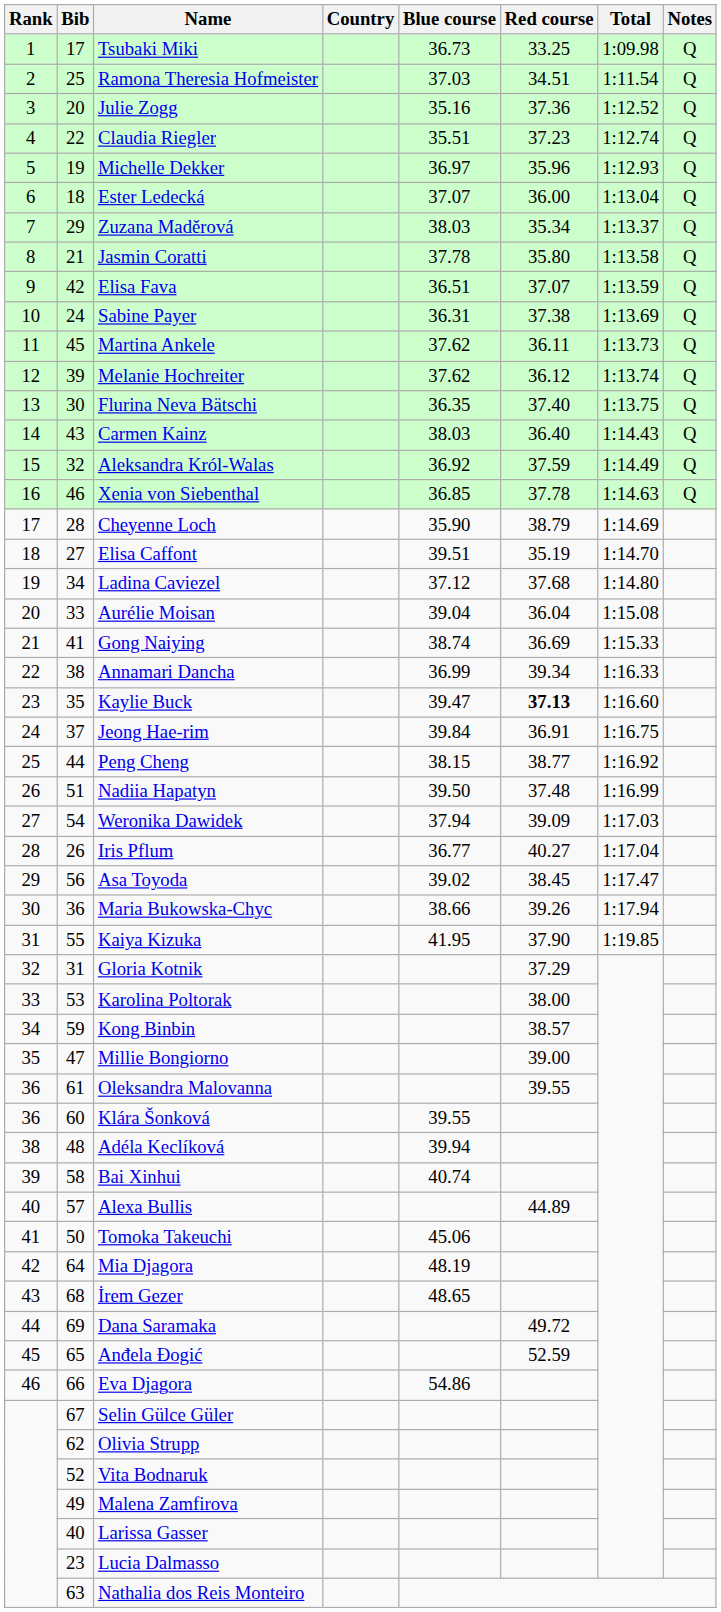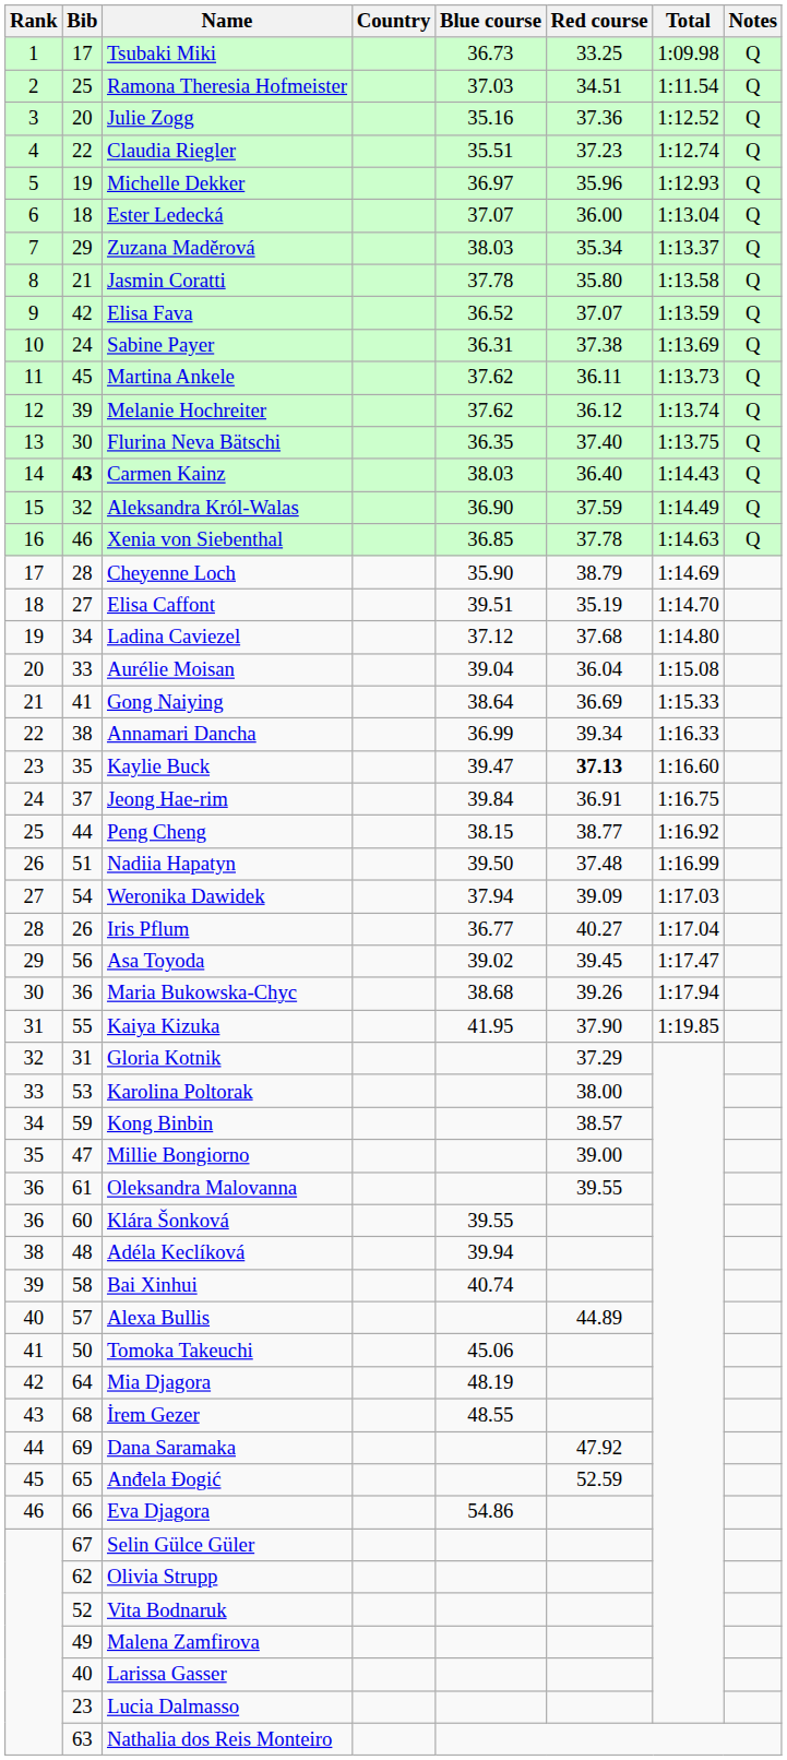 <table class="wikitable sortable" style="text-align:center">
 <tr>
 <th>Rank</th>
 <th>Bib</th>
 <th>Name</th>
 <th>Country</th>
 <th>Blue course</th>
 <th>Red course</th>
 <th>Total</th>
 <th>Notes</th>
 </tr>
 <tr bgcolor=ccffcc>
 <td>1</td>
 <td>17</td>
 <td align=left><a href='#'>Tsubaki Miki</a></td>
 <td align=left></td>
 <td>36.73</td>
 <td>33.25</td>
 <td>1:09.98</td>
 <td>Q</td>
 </tr>
 <tr bgcolor=ccffcc>
 <td>2</td>
 <td>25</td>
 <td align=left><a href='#'>Ramona Theresia Hofmeister</a></td>
 <td align=left></td>
 <td>37.03</td>
 <td>34.51</td>
 <td>1:11.54</td>
 <td>Q</td>
 </tr>
 <tr bgcolor=ccffcc>
 <td>3</td>
 <td>20</td>
 <td align=left><a href='#'>Julie Zogg</a></td>
 <td align=left></td>
 <td>35.16</td>
 <td>37.36</td>
 <td>1:12.52</td>
 <td>Q</td>
 </tr>
 <tr bgcolor=ccffcc>
 <td>4</td>
 <td>22</td>
 <td align=left><a href='#'>Claudia Riegler</a></td>
 <td align=left></td>
 <td>35.51</td>
 <td>37.23</td>
 <td>1:12.74</td>
 <td>Q</td>
 </tr>
 <tr bgcolor=ccffcc>
 <td>5</td>
 <td>19</td>
 <td align=left><a href='#'>Michelle Dekker</a></td>
 <td align=left></td>
 <td>36.97</td>
 <td>35.96</td>
 <td>1:12.93</td>
 <td>Q</td>
 </tr>
 <tr bgcolor=ccffcc>
 <td>6</td>
 <td>18</td>
 <td align=left><a href='#'>Ester Ledecká</a></td>
 <td align=left></td>
 <td>37.07</td>
 <td>36.00</td>
 <td>1:13.04</td>
 <td>Q</td>
 </tr>
 <tr bgcolor=ccffcc>
 <td>7</td>
 <td>29</td>
 <td align=left><a href='#'>Zuzana Maděrová</a></td>
 <td align=left></td>
 <td>38.03</td>
 <td>35.34</td>
 <td>1:13.37</td>
 <td>Q</td>
 </tr>
 <tr bgcolor=ccffcc>
 <td>8</td>
 <td>21</td>
 <td align=left><a href='#'>Jasmin Coratti</a></td>
 <td align=left></td>
 <td>37.78</td>
 <td>35.80</td>
 <td>1:13.58</td>
 <td>Q</td>
 </tr>
 <tr bgcolor=ccffcc>
 <td>9</td>
 <td>42</td>
 <td align=left><a href='#'>Elisa Fava</a></td>
 <td align=left></td>
-<td>36.51</td>
+<td>36.52</td>
 <td>37.07</td>
 <td>1:13.59</td>
 <td>Q</td>
 </tr>
 <tr bgcolor=ccffcc>
 <td>10</td>
 <td>24</td>
 <td align=left><a href='#'>Sabine Payer</a></td>
 <td align=left></td>
 <td>36.31</td>
 <td>37.38</td>
 <td>1:13.69</td>
 <td>Q</td>
 </tr>
 <tr bgcolor=ccffcc>
 <td>11</td>
 <td>45</td>
 <td align=left><a href='#'>Martina Ankele</a></td>
 <td align=left></td>
 <td>37.62</td>
 <td>36.11</td>
 <td>1:13.73</td>
 <td>Q</td>
 </tr>
 <tr bgcolor=ccffcc>
 <td>12</td>
 <td>39</td>
 <td align=left><a href='#'>Melanie Hochreiter</a></td>
 <td align=left></td>
 <td>37.62</td>
 <td>36.12</td>
 <td>1:13.74</td>
 <td>Q</td>
 </tr>
 <tr bgcolor=ccffcc>
 <td>13</td>
 <td>30</td>
 <td align=left><a href='#'>Flurina Neva Bätschi</a></td>
 <td align=left></td>
 <td>36.35</td>
 <td>37.40</td>
 <td>1:13.75</td>
 <td>Q</td>
 </tr>
 <tr bgcolor=ccffcc>
 <td>14</td>
-<td>43</td>
+<td><strong>43</strong></td>
 <td align=left><a href='#'>Carmen Kainz</a></td>
 <td align=left></td>
 <td>38.03</td>
 <td>36.40</td>
 <td>1:14.43</td>
 <td>Q</td>
 </tr>
 <tr bgcolor=ccffcc>
 <td>15</td>
 <td>32</td>
 <td align=left><a href='#'>Aleksandra Król-Walas</a></td>
 <td align=left></td>
-<td>36.92</td>
+<td>36.90</td>
 <td>37.59</td>
 <td>1:14.49</td>
 <td>Q</td>
 </tr>
 <tr bgcolor=ccffcc>
 <td>16</td>
 <td>46</td>
 <td align=left><a href='#'>Xenia von Siebenthal</a></td>
 <td align=left></td>
 <td>36.85</td>
 <td>37.78</td>
 <td>1:14.63</td>
 <td>Q</td>
 </tr>
 <tr>
 <td>17</td>
 <td>28</td>
 <td align=left><a href='#'>Cheyenne Loch</a></td>
 <td align=left></td>
 <td>35.90</td>
 <td>38.79</td>
 <td>1:14.69</td>
 <td></td>
 </tr>
 <tr>
 <td>18</td>
 <td>27</td>
 <td align=left><a href='#'>Elisa Caffont</a></td>
 <td align=left></td>
 <td>39.51</td>
 <td>35.19</td>
 <td>1:14.70</td>
 <td></td>
 </tr>
 <tr>
 <td>19</td>
 <td>34</td>
 <td align=left><a href='#'>Ladina Caviezel</a></td>
 <td align=left></td>
 <td>37.12</td>
 <td>37.68</td>
 <td>1:14.80</td>
 <td></td>
 </tr>
 <tr>
 <td>20</td>
 <td>33</td>
 <td align=left><a href='#'>Aurélie Moisan</a></td>
 <td align=left></td>
 <td>39.04</td>
 <td>36.04</td>
 <td>1:15.08</td>
 <td></td>
 </tr>
 <tr>
 <td>21</td>
 <td>41</td>
 <td align=left><a href='#'>Gong Naiying</a></td>
 <td align=left></td>
-<td>38.74</td>
+<td>38.64</td>
 <td>36.69</td>
 <td>1:15.33</td>
 <td></td>
 </tr>
 <tr>
 <td>22</td>
 <td>38</td>
 <td align=left><a href='#'>Annamari Dancha</a></td>
 <td align=left></td>
 <td>36.99</td>
 <td>39.34</td>
 <td>1:16.33</td>
 <td></td>
 </tr>
 <tr>
 <td>23</td>
 <td>35</td>
 <td align=left><a href='#'>Kaylie Buck</a></td>
 <td align=left></td>
 <td>39.47</td>
 <td><strong>37.13</strong></td>
 <td>1:16.60</td>
 <td></td>
 </tr>
 <tr>
 <td>24</td>
 <td>37</td>
 <td align=left><a href='#'>Jeong Hae-rim</a></td>
 <td align=left></td>
 <td>39.84</td>
 <td>36.91</td>
 <td>1:16.75</td>
 <td></td>
 </tr>
 <tr>
 <td>25</td>
 <td>44</td>
 <td align=left><a href='#'>Peng Cheng</a></td>
 <td align=left></td>
 <td>38.15</td>
 <td>38.77</td>
 <td>1:16.92</td>
 <td></td>
 </tr>
 <tr>
 <td>26</td>
 <td>51</td>
 <td align=left><a href='#'>Nadiia Hapatyn</a></td>
 <td align=left></td>
 <td>39.50</td>
 <td>37.48</td>
 <td>1:16.99</td>
 <td></td>
 </tr>
 <tr>
 <td>27</td>
 <td>54</td>
 <td align=left><a href='#'>Weronika Dawidek</a></td>
 <td align=left></td>
 <td>37.94</td>
 <td>39.09</td>
 <td>1:17.03</td>
 <td></td>
 </tr>
 <tr>
 <td>28</td>
 <td>26</td>
 <td align=left><a href='#'>Iris Pflum</a></td>
 <td align=left></td>
 <td>36.77</td>
 <td>40.27</td>
 <td>1:17.04</td>
 <td></td>
 </tr>
 <tr>
 <td>29</td>
 <td>56</td>
 <td align=left><a href='#'>Asa Toyoda</a></td>
 <td align=left></td>
 <td>39.02</td>
-<td>38.45</td>
+<td>39.45</td>
 <td>1:17.47</td>
 <td></td>
 </tr>
 <tr>
 <td>30</td>
 <td>36</td>
 <td align=left><a href='#'>Maria Bukowska-Chyc</a></td>
 <td align=left></td>
-<td>38.66</td>
+<td>38.68</td>
 <td>39.26</td>
 <td>1:17.94</td>
 <td></td>
 </tr>
 <tr>
 <td>31</td>
 <td>55</td>
 <td align=left><a href='#'>Kaiya Kizuka</a></td>
 <td align=left></td>
 <td>41.95</td>
 <td>37.90</td>
 <td>1:19.85</td>
 <td></td>
 </tr>
 <tr>
 <td>32</td>
 <td>31</td>
 <td align=left><a href='#'>Gloria Kotnik</a></td>
 <td align=left></td>
 <td></td>
 <td>37.29</td>
 <td rowspan=21></td>
 <td></td>
 </tr>
 <tr>
 <td>33</td>
 <td>53</td>
 <td align=left><a href='#'>Karolina Poltorak</a></td>
 <td align=left></td>
 <td></td>
 <td>38.00</td>
 <td></td>
 </tr>
 <tr>
 <td>34</td>
 <td>59</td>
 <td align=left><a href='#'>Kong Binbin</a></td>
 <td align=left></td>
 <td></td>
 <td>38.57</td>
 <td></td>
 </tr>
 <tr>
 <td>35</td>
 <td>47</td>
 <td align=left><a href='#'>Millie Bongiorno</a></td>
 <td align=left></td>
 <td></td>
 <td>39.00</td>
 <td></td>
 </tr>
 <tr>
 <td>36</td>
 <td>61</td>
 <td align=left><a href='#'>Oleksandra Malovanna</a></td>
 <td align=left></td>
 <td></td>
 <td>39.55</td>
 <td></td>
 </tr>
 <tr>
 <td>36</td>
 <td>60</td>
 <td align=left><a href='#'>Klára Šonková</a></td>
 <td align=left></td>
 <td>39.55</td>
 <td></td>
 <td></td>
 </tr>
 <tr>
 <td>38</td>
 <td>48</td>
 <td align=left><a href='#'>Adéla Keclíková</a></td>
 <td align=left></td>
 <td>39.94</td>
 <td></td>
 <td></td>
 </tr>
 <tr>
 <td>39</td>
 <td>58</td>
 <td align=left><a href='#'>Bai Xinhui</a></td>
 <td align=left></td>
 <td>40.74</td>
 <td></td>
 <td></td>
 </tr>
 <tr>
 <td>40</td>
 <td>57</td>
 <td align=left><a href='#'>Alexa Bullis</a></td>
 <td align=left></td>
 <td></td>
 <td>44.89</td>
 <td></td>
 </tr>
 <tr>
 <td>41</td>
 <td>50</td>
 <td align=left><a href='#'>Tomoka Takeuchi</a></td>
 <td align=left></td>
 <td>45.06</td>
 <td></td>
 <td></td>
 </tr>
 <tr>
 <td>42</td>
 <td>64</td>
 <td align=left><a href='#'>Mia Djagora</a></td>
 <td align=left></td>
 <td>48.19</td>
 <td></td>
 <td></td>
 </tr>
 <tr>
 <td>43</td>
 <td>68</td>
 <td align=left><a href='#'>İrem Gezer</a></td>
 <td align=left></td>
-<td>48.65</td>
+<td>48.55</td>
 <td></td>
 <td></td>
 </tr>
 <tr>
 <td>44</td>
 <td>69</td>
 <td align=left><a href='#'>Dana Saramaka</a></td>
 <td align=left></td>
 <td></td>
-<td>49.72</td>
+<td>47.92</td>
 <td></td>
 </tr>
 <tr>
 <td>45</td>
 <td>65</td>
 <td align="left"><a href='#'>Anđela Đogić</a></td>
 <td align="left"></td>
 <td></td>
 <td>52.59</td>
 <td></td>
 </tr>
 <tr>
 <td>46</td>
 <td>66</td>
 <td align=left><a href='#'>Eva Djagora</a></td>
 <td align=left></td>
 <td>54.86</td>
 <td></td>
 <td></td>
 </tr>
 <tr>
 <td rowspan=7></td>
 <td>67</td>
 <td align=left><a href='#'>Selin Gülce Güler</a></td>
 <td align=left></td>
 <td></td>
 <td></td>
 <td></td>
 </tr>
 <tr>
 <td>62</td>
 <td align=left><a href='#'>Olivia Strupp</a></td>
 <td align=left></td>
 <td></td>
 <td></td>
 <td></td>
 </tr>
 <tr>
 <td>52</td>
 <td align=left><a href='#'>Vita Bodnaruk</a></td>
 <td align=left></td>
 <td></td>
 <td></td>
 <td></td>
 </tr>
 <tr>
 <td>49</td>
 <td align=left><a href='#'>Malena Zamfirova</a></td>
 <td align=left></td>
 <td></td>
 <td></td>
 <td></td>
 </tr>
 <tr>
 <td>40</td>
 <td align=left><a href='#'>Larissa Gasser</a></td>
 <td align=left></td>
 <td></td>
 <td></td>
 <td></td>
 </tr>
 <tr>
 <td>23</td>
 <td align=left><a href='#'>Lucia Dalmasso</a></td>
 <td align=left></td>
 <td></td>
 <td></td>
 <td></td>
 </tr>
 <tr>
 <td>63</td>
 <td align=left><a href='#'>Nathalia dos Reis Monteiro</a></td>
 <td align=left></td>
 <td colspan=4></td>
 </tr>
 </table>
